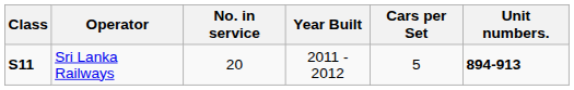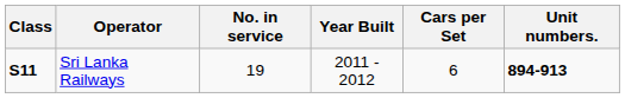 <table class="wikitable">
 <tr>
 <th>Class</th>
 <th>Operator</th>
 <th>No. in service</th>
 <th>Year Built</th>
 <th>Cars per Set</th>
 <th>Unit numbers.</th>
 </tr>
 <tr>
 <td rowspan="2"><strong>S11</strong></td>
 <td rowspan="3"><a href='#'>Sri Lanka Railways</a></td>
-<td align="center">20</td>
+<td align="center">19</td>
 <td rowspan="3" align="center">2011 - 2012</td>
-<td align="center">5</td>
+<td align="center">6</td>
 <td><strong>894-913</strong></td>
 </tr>
 </table>
